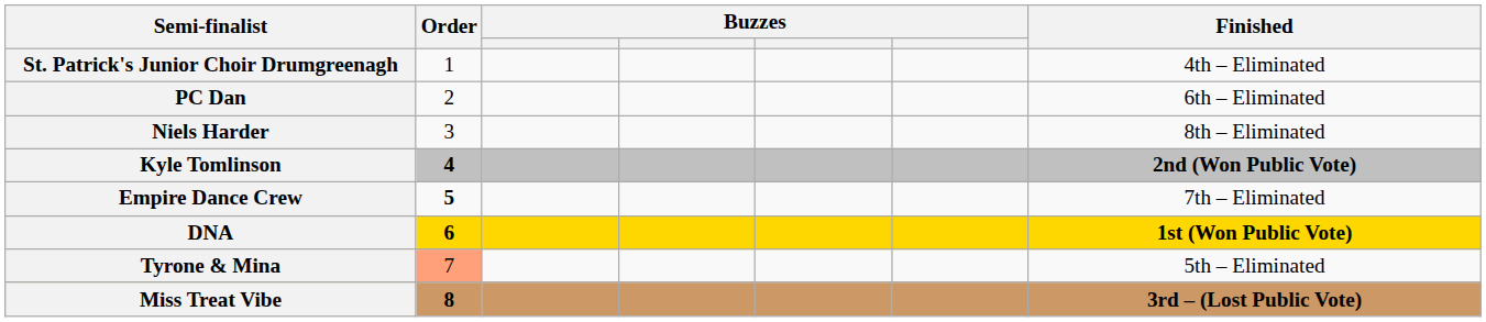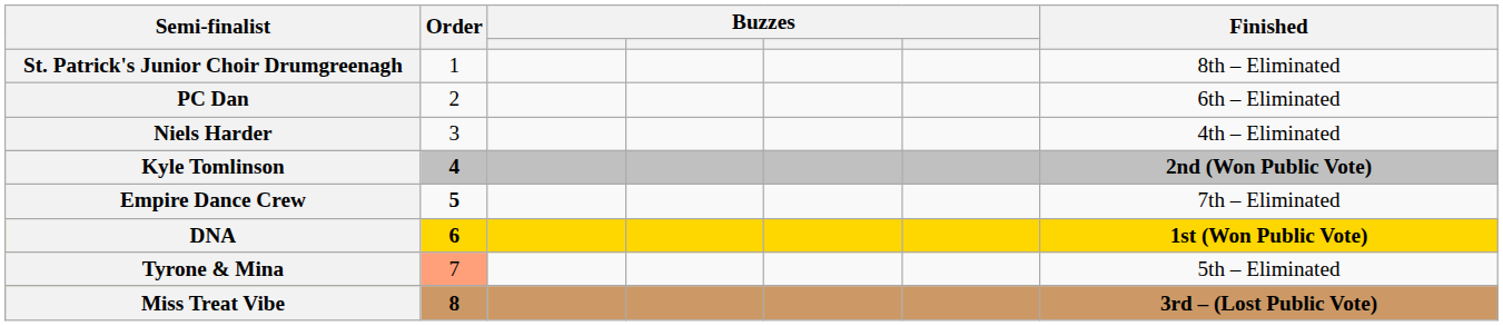 <table class="wikitable plainrowheaders sortable" style="text-align:center;">
 <tr>
 <th scope="col" rowspan="2" class="unsortable" style="width:19em;">Semi-finalist</th>
 <th scope="col" rowspan="2" style="width:1em;">Order</th>
 <th scope="col" colspan="4" class="unsortable" style="width:24em;">Buzzes</th>
 <th scope="col" rowspan="2" style="width:21em;">Finished </th>
 </tr>
 <tr>
 <th scope="col" class="unsortable" style="width:6em;"></th>
 <th scope="col" class="unsortable" style="width:6em;"></th>
 <th scope="col" class="unsortable" style="width:6em;"></th>
 <th scope="col" class="unsortable" style="width:6em;"></th>
 </tr>
 <tr>
 <th scope="row">St. Patrick's Junior Choir Drumgreenagh</th>
 <td>1</td>
 <td style="text-align:center;"></td>
 <td style="text-align:center;"></td>
 <td style="text-align:center;"></td>
 <td style="text-align:center;"></td>
-<td>4th – Eliminated</td>
+<td>8th – Eliminated</td>
 </tr>
 <tr>
 <th scope="row">PC Dan</th>
 <td>2</td>
 <td style="text-align:center;"></td>
 <td style="text-align:center;"></td>
 <td style="text-align:center;"></td>
 <td style="text-align:center;"></td>
 <td>6th – Eliminated</td>
 </tr>
 <tr>
 <th scope="row">Niels Harder</th>
 <td>3</td>
 <td style="text-align:center;"></td>
 <td style="text-align:center;"></td>
 <td style="text-align:center;"></td>
 <td style="text-align:center;"></td>
-<td>8th – Eliminated</td>
+<td>4th – Eliminated</td>
 </tr>
 <tr style="background:silver;">
 <th scope="row"><strong>Kyle Tomlinson</strong></th>
 <td><strong>4</strong></td>
 <td style="text-align:center;"></td>
 <td style="text-align:center;"></td>
 <td style="text-align:center;"></td>
 <td style="text-align:center;"></td>
 <td><strong>2nd (Won Public Vote)</strong></td>
 </tr>
 <tr>
 <th scope="row">Empire Dance Crew</th>
 <td><strong>5</strong></td>
 <td style="text-align:center;"></td>
 <td style="text-align:center;"></td>
 <td style="text-align:center;"></td>
 <td style="text-align:center;"></td>
 <td>7th – Eliminated</td>
 </tr>
 <tr style="background:gold;">
 <th scope="row"><strong>DNA</strong></th>
 <td><strong>6</strong></td>
 <td style="text-align:center;"></td>
 <td style="text-align:center;"></td>
 <td style="text-align:center;"></td>
 <td style="text-align:center;"></td>
 <td><strong>1st (Won Public Vote)</strong></td>
 </tr>
 <tr>
 <th scope="row">Tyrone & Mina</th>
 <td style="background: lightsalmon;">7</td>
 <td style="text-align:center;"></td>
 <td style="text-align:center;"></td>
 <td style="text-align:center;"></td>
 <td style="text-align:center;"></td>
 <td>5th – Eliminated</td>
 </tr>
 <tr style="background:#c96;">
 <th scope="row"><strong>Miss Treat Vibe</strong></th>
 <td><strong>8</strong></td>
 <td style="text-align:center;"></td>
 <td style="text-align:center;"></td>
 <td style="text-align:center;"></td>
 <td style="text-align:center;"></td>
 <td><strong>3rd – (Lost Public Vote)</strong></td>
 </tr>
 </table>
